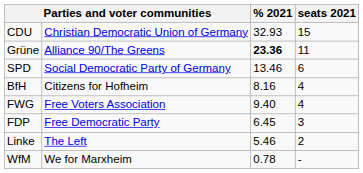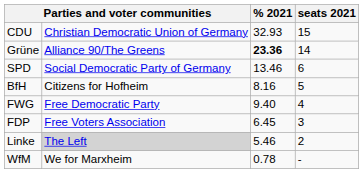 <table class="wikitable">
 <tr>
 <th colspan="2">Parties and voter communities</th>
 <th>% 2021</th>
 <th>seats 2021</th>
 </tr>
 <tr>
 <td>CDU</td>
 <td><a href='#'>Christian Democratic Union of Germany</a></td>
 <td>32.93</td>
 <td>15</td>
 </tr>
 <tr>
 <td>Grüne</td>
 <td><a href='#'>Alliance 90/The Greens</a></td>
 <td><strong>23.36</strong></td>
-<td>11</td>
+<td>14</td>
 </tr>
 <tr>
 <td>SPD</td>
 <td><a href='#'>Social Democratic Party of Germany</a></td>
 <td>13.46</td>
 <td>6</td>
 </tr>
 <tr>
 <td>BfH</td>
 <td>Citizens for Hofheim</td>
 <td>8.16</td>
-<td>4</td>
+<td>5</td>
 </tr>
 <tr>
 <td>FWG</td>
-<td><a href='#'>Free Voters Association</a></td>
+<td><a href='#'>Free Democratic Party</a></td>
 <td>9.40</td>
 <td>4</td>
 </tr>
 <tr>
 <td>FDP</td>
-<td><a href='#'>Free Democratic Party</a></td>
+<td><a href='#'>Free Voters Association</a></td>
 <td>6.45</td>
 <td>3</td>
 </tr>
 <tr>
 <td>Linke</td>
-<td><a href='#'>The Left</a></td>
+<td style="background: lightgrey;"><a href='#'>The Left</a></td>
 <td>5.46</td>
 <td>2</td>
 </tr>
 <tr>
 <td>WfM</td>
 <td>We for Marxheim</td>
 <td>0.78</td>
 <td>-</td>
 </tr>
 </table>
